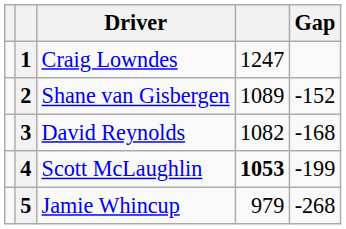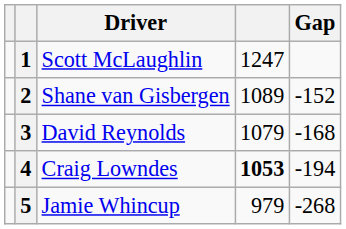 <table class="wikitable" style="font-size: 95%;">
 <tr>
 <th></th>
 <th></th>
 <th>Driver</th>
 <th></th>
 <th>Gap</th>
 </tr>
 <tr>
 <td align="left"></td>
 <th>1</th>
-<td> <a href='#'>Craig Lowndes</a></td>
+<td> <a href='#'>Scott McLaughlin</a></td>
 <td align="right">1247</td>
 <td align="right"></td>
 </tr>
 <tr>
 <td align="left"></td>
 <th>2</th>
 <td> <a href='#'>Shane van Gisbergen</a></td>
 <td align="right">1089</td>
 <td align="right">-152</td>
 </tr>
 <tr>
 <td align="left"></td>
 <th>3</th>
 <td> <a href='#'>David Reynolds</a></td>
-<td align="right">1082</td>
+<td align="right">1079</td>
 <td align="right">-168</td>
 </tr>
 <tr>
 <td align="left"></td>
 <th>4</th>
-<td> <a href='#'>Scott McLaughlin</a></td>
+<td> <a href='#'>Craig Lowndes</a></td>
 <td align="right"><strong>1053</strong></td>
-<td align="right">-199</td>
+<td align="right">-194</td>
 </tr>
 <tr>
 <td align="left"></td>
 <th>5</th>
 <td> <a href='#'>Jamie Whincup</a></td>
 <td align="right">979</td>
 <td align="right">-268</td>
 </tr>
 </table>
